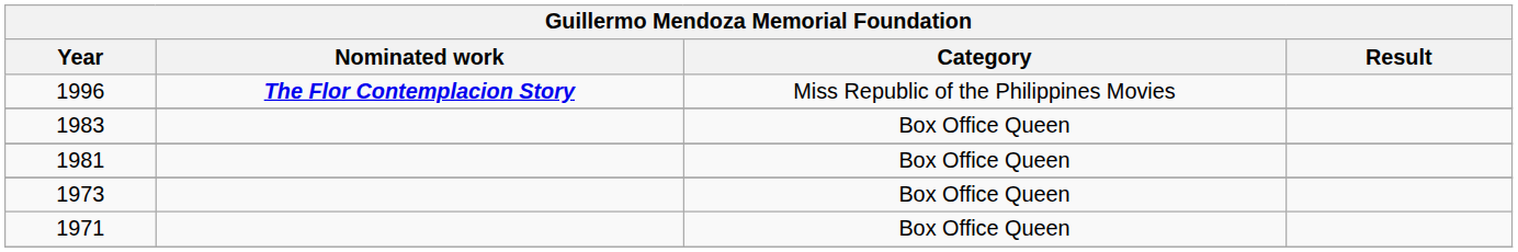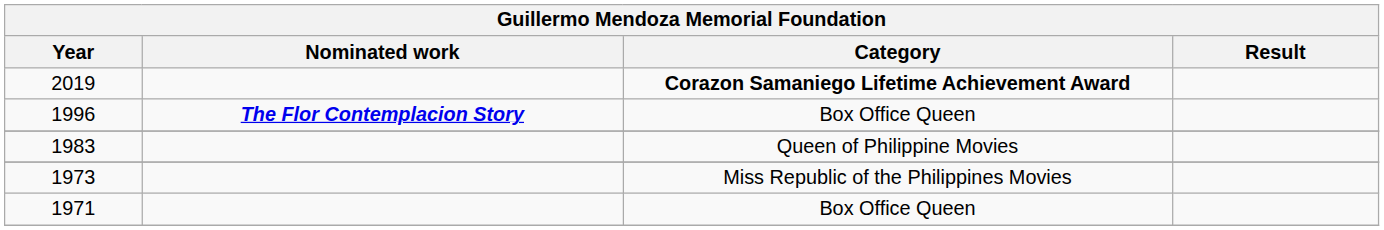 <table width="70%" class="wikitable sortable">
 <tr>
 <th colspan="4" align="center"><strong>Guillermo Mendoza Memorial Foundation</strong></th>
 </tr>
 <tr>
 <th width="10%">Year</th>
 <th width="35%">Nominated work</th>
 <th width="40%">Category</th>
 <th width="15%">Result</th>
 </tr>
 <tr>
+<td align="center">2019</td>
+<td align="center"></td>
+<td align="center"><strong>Corazon Samaniego Lifetime Achievement Award</strong></td>
+<td></td>
+</tr>
+<tr>
 <td align="center">1996</td>
 <td align="center"><strong><em><a href='#'>The Flor Contemplacion Story</a></em></strong></td>
-<td align="center">Miss Republic of the Philippines Movies</td>
+<td align="center">Box Office Queen</td>
 <td></td>
 </tr>
 <tr>
 </tr>
 <tr>
 <td align="center">1983</td>
 <td align="center"></td>
-<td align="center">Box Office Queen</td>
+<td align="center">Queen of Philippine Movies</td>
 <td></td>
 </tr>
 <tr>
-</tr>
-<tr>
-<td align="center">1981</td>
-<td align="center"></td>
-<td align="center">Box Office Queen</td>
-<td></td>
 </tr>
 <tr>
 </tr>
 <tr>
 <td align="center">1973</td>
 <td align="center"></td>
-<td align="center">Box Office Queen</td>
+<td align="center">Miss Republic of the Philippines Movies</td>
 <td></td>
 </tr>
 <tr>
 <td align="center">1971</td>
 <td align="center"></td>
 <td align="center">Box Office Queen</td>
 <td></td>
 </tr>
 <tr>
 </tr>
 </table>
